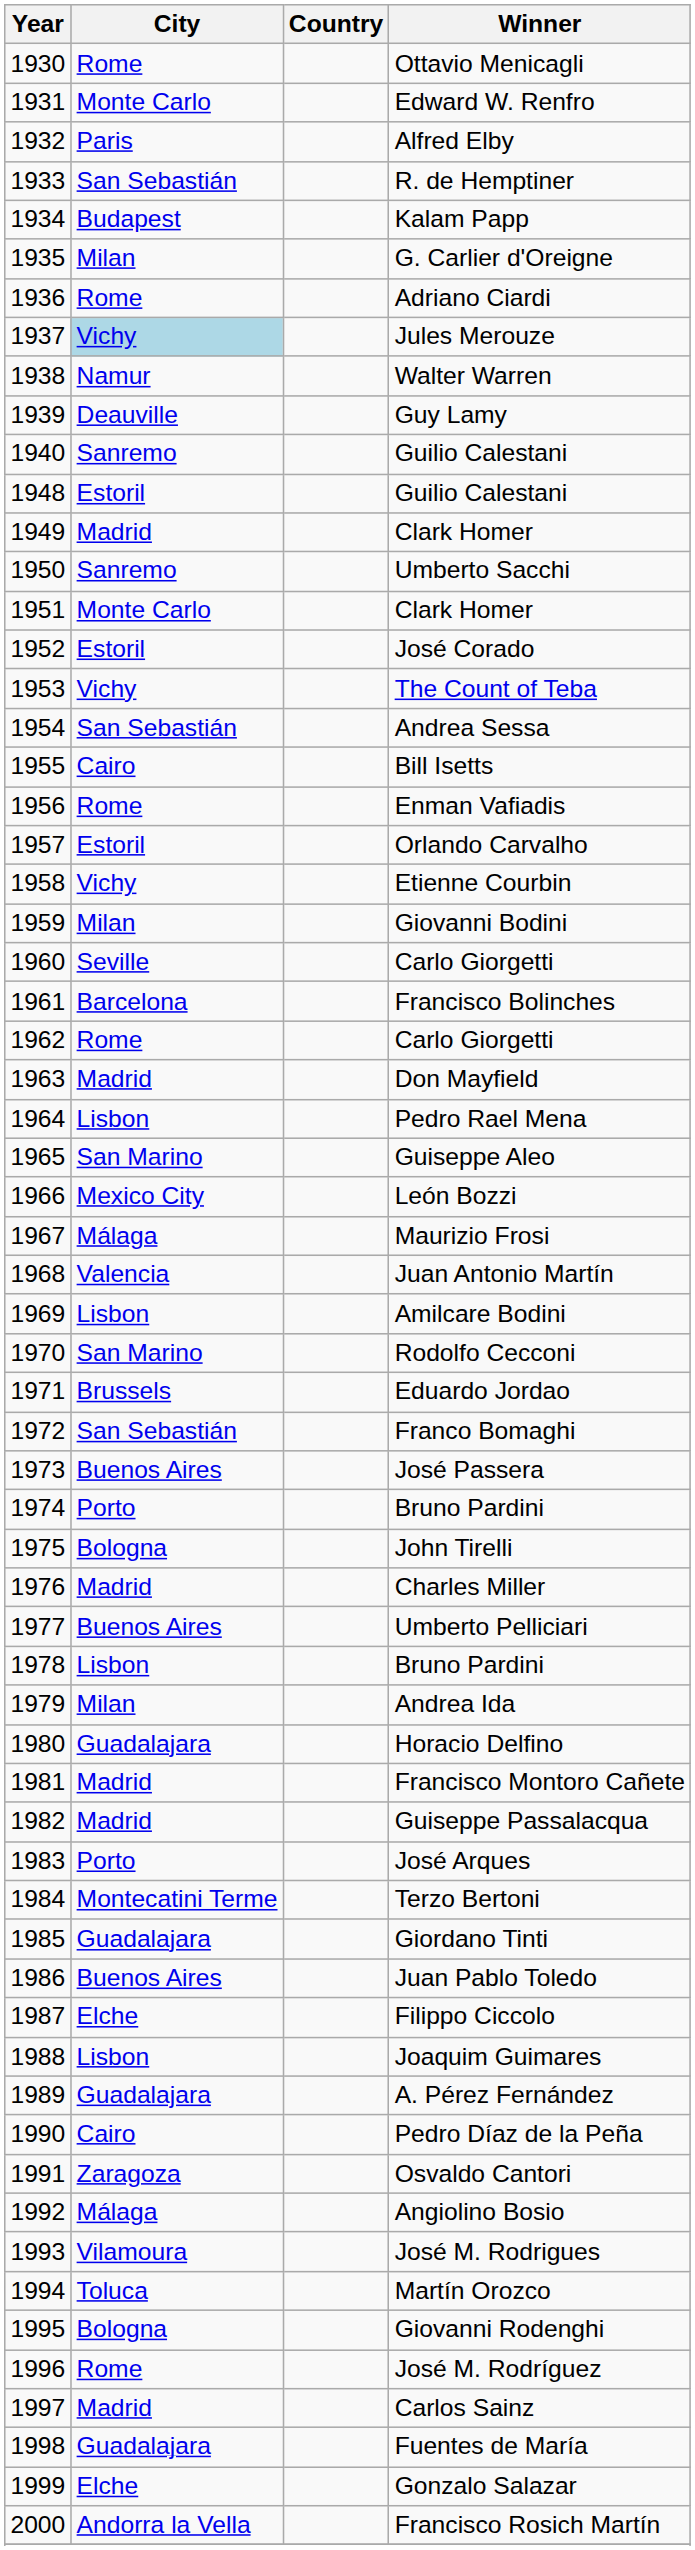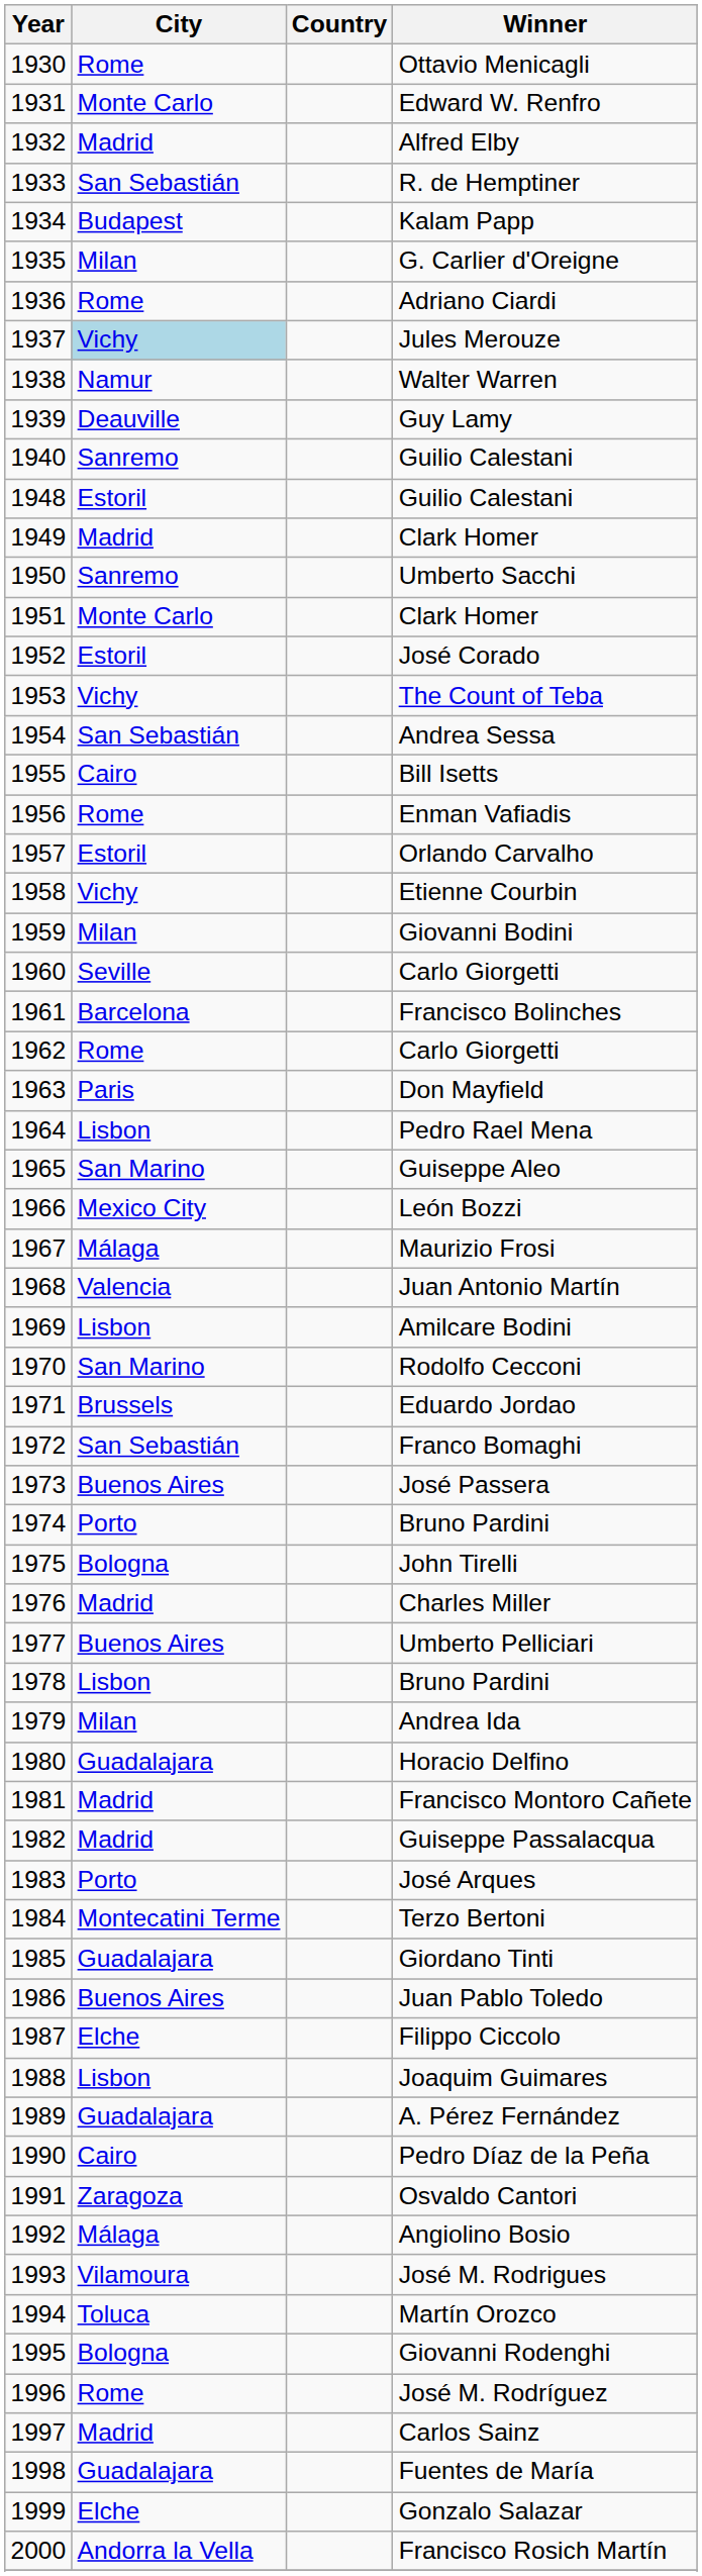 <table class="wikitable sortable">
 <tr>
 <th>Year</th>
 <th>City</th>
 <th>Country</th>
 <th>Winner</th>
 </tr>
 <tr>
 <td>1930</td>
 <td><a href='#'>Rome</a></td>
 <td></td>
 <td>Ottavio Menicagli</td>
 </tr>
 <tr>
 <td>1931</td>
 <td><a href='#'>Monte Carlo</a></td>
 <td></td>
 <td>Edward W. Renfro</td>
 </tr>
 <tr>
 <td>1932</td>
-<td><a href='#'>Paris</a></td>
+<td><a href='#'>Madrid</a></td>
 <td></td>
 <td>Alfred Elby</td>
 </tr>
 <tr>
 <td>1933</td>
 <td><a href='#'>San Sebastián</a></td>
 <td></td>
 <td>R. de Hemptiner</td>
 </tr>
 <tr>
 <td>1934</td>
 <td><a href='#'>Budapest</a></td>
 <td></td>
 <td>Kalam Papp</td>
 </tr>
 <tr>
 <td>1935</td>
 <td><a href='#'>Milan</a></td>
 <td></td>
 <td>G. Carlier d'Oreigne</td>
 </tr>
 <tr>
 <td>1936</td>
 <td><a href='#'>Rome</a></td>
 <td></td>
 <td>Adriano Ciardi</td>
 </tr>
 <tr>
 <td>1937</td>
 <td style="background: lightblue;"><a href='#'>Vichy</a></td>
 <td></td>
 <td>Jules Merouze</td>
 </tr>
 <tr>
 <td>1938</td>
 <td><a href='#'>Namur</a></td>
 <td></td>
 <td>Walter Warren</td>
 </tr>
 <tr>
 <td>1939</td>
 <td><a href='#'>Deauville</a></td>
 <td></td>
 <td>Guy Lamy</td>
 </tr>
 <tr>
 <td>1940</td>
 <td><a href='#'>Sanremo</a></td>
 <td></td>
 <td>Guilio Calestani</td>
 </tr>
 <tr>
 <td>1948</td>
 <td><a href='#'>Estoril</a></td>
 <td></td>
 <td>Guilio  Calestani</td>
 </tr>
 <tr>
 <td>1949</td>
 <td><a href='#'>Madrid</a></td>
 <td></td>
 <td>Clark Homer</td>
 </tr>
 <tr>
 <td>1950</td>
 <td><a href='#'>Sanremo</a></td>
 <td></td>
 <td>Umberto Sacchi</td>
 </tr>
 <tr>
 <td>1951</td>
 <td><a href='#'>Monte Carlo</a></td>
 <td></td>
 <td>Clark Homer</td>
 </tr>
 <tr>
 <td>1952</td>
 <td><a href='#'>Estoril</a></td>
 <td></td>
 <td>José Corado</td>
 </tr>
 <tr>
 <td>1953</td>
 <td><a href='#'>Vichy</a></td>
 <td></td>
 <td><a href='#'>The Count of Teba</a></td>
 </tr>
 <tr>
 <td>1954</td>
 <td><a href='#'>San Sebastián</a></td>
 <td></td>
 <td>Andrea Sessa</td>
 </tr>
 <tr>
 <td>1955</td>
 <td><a href='#'>Cairo</a></td>
 <td></td>
 <td>Bill Isetts</td>
 </tr>
 <tr>
 <td>1956</td>
 <td><a href='#'>Rome</a></td>
 <td></td>
 <td>Enman Vafiadis</td>
 </tr>
 <tr>
 <td>1957</td>
 <td><a href='#'>Estoril</a></td>
 <td></td>
 <td>Orlando Carvalho</td>
 </tr>
 <tr>
 <td>1958</td>
 <td><a href='#'>Vichy</a></td>
 <td></td>
 <td>Etienne Courbin</td>
 </tr>
 <tr>
 <td>1959</td>
 <td><a href='#'>Milan</a></td>
 <td></td>
 <td>Giovanni Bodini</td>
 </tr>
 <tr>
 <td>1960</td>
 <td><a href='#'>Seville</a></td>
 <td></td>
 <td>Carlo Giorgetti</td>
 </tr>
 <tr>
 <td>1961</td>
 <td><a href='#'>Barcelona</a></td>
 <td></td>
 <td>Francisco Bolinches</td>
 </tr>
 <tr>
 <td>1962</td>
 <td><a href='#'>Rome</a></td>
 <td></td>
 <td>Carlo Giorgetti</td>
 </tr>
 <tr>
 <td>1963</td>
-<td><a href='#'>Madrid</a></td>
+<td><a href='#'>Paris</a></td>
 <td></td>
 <td>Don Mayfield</td>
 </tr>
 <tr>
 <td>1964</td>
 <td><a href='#'>Lisbon</a></td>
 <td></td>
 <td>Pedro Rael Mena</td>
 </tr>
 <tr>
 <td>1965</td>
 <td><a href='#'>San Marino</a></td>
 <td></td>
 <td>Guiseppe Aleo</td>
 </tr>
 <tr>
 <td>1966</td>
 <td><a href='#'>Mexico City</a></td>
 <td></td>
 <td>León Bozzi</td>
 </tr>
 <tr>
 <td>1967</td>
 <td><a href='#'>Málaga</a></td>
 <td></td>
 <td>Maurizio Frosi</td>
 </tr>
 <tr>
 <td>1968</td>
 <td><a href='#'>Valencia</a></td>
 <td></td>
 <td>Juan Antonio Martín</td>
 </tr>
 <tr>
 <td>1969</td>
 <td><a href='#'>Lisbon</a></td>
 <td></td>
 <td>Amilcare Bodini</td>
 </tr>
 <tr>
 <td>1970</td>
 <td><a href='#'>San Marino</a></td>
 <td></td>
 <td>Rodolfo Cecconi</td>
 </tr>
 <tr>
 <td>1971</td>
 <td><a href='#'>Brussels</a></td>
 <td></td>
 <td>Eduardo Jordao</td>
 </tr>
 <tr>
 <td>1972</td>
 <td><a href='#'>San Sebastián</a></td>
 <td></td>
 <td>Franco Bomaghi</td>
 </tr>
 <tr>
 <td>1973</td>
 <td><a href='#'>Buenos Aires</a></td>
 <td></td>
 <td>José Passera</td>
 </tr>
 <tr>
 <td>1974</td>
 <td><a href='#'>Porto</a></td>
 <td></td>
 <td>Bruno Pardini</td>
 </tr>
 <tr>
 <td>1975</td>
 <td><a href='#'>Bologna</a></td>
 <td></td>
 <td>John Tirelli</td>
 </tr>
 <tr>
 <td>1976</td>
 <td><a href='#'>Madrid</a></td>
 <td></td>
 <td>Charles Miller</td>
 </tr>
 <tr>
 <td>1977</td>
 <td><a href='#'>Buenos Aires</a></td>
 <td></td>
 <td>Umberto Pelliciari</td>
 </tr>
 <tr>
 <td>1978</td>
 <td><a href='#'>Lisbon</a></td>
 <td></td>
 <td>Bruno Pardini</td>
 </tr>
 <tr>
 <td>1979</td>
 <td><a href='#'>Milan</a></td>
 <td></td>
 <td>Andrea Ida</td>
 </tr>
 <tr>
 <td>1980</td>
 <td><a href='#'>Guadalajara</a></td>
 <td></td>
 <td>Horacio Delfino</td>
 </tr>
 <tr>
 <td>1981</td>
 <td><a href='#'>Madrid</a></td>
 <td></td>
 <td>Francisco Montoro Cañete</td>
 </tr>
 <tr>
 <td>1982</td>
 <td><a href='#'>Madrid</a></td>
 <td></td>
 <td>Guiseppe Passalacqua</td>
 </tr>
 <tr>
 <td>1983</td>
 <td><a href='#'>Porto</a></td>
 <td></td>
 <td>José Arques</td>
 </tr>
 <tr>
 <td>1984</td>
 <td><a href='#'>Montecatini Terme</a></td>
 <td></td>
 <td>Terzo Bertoni</td>
 </tr>
 <tr>
 <td>1985</td>
 <td><a href='#'>Guadalajara</a></td>
 <td></td>
 <td>Giordano Tinti</td>
 </tr>
 <tr>
 <td>1986</td>
 <td><a href='#'>Buenos Aires</a></td>
 <td></td>
 <td>Juan Pablo Toledo</td>
 </tr>
 <tr>
 <td>1987</td>
 <td><a href='#'>Elche</a></td>
 <td></td>
 <td>Filippo Ciccolo</td>
 </tr>
 <tr>
 <td>1988</td>
 <td><a href='#'>Lisbon</a></td>
 <td></td>
 <td>Joaquim Guimares</td>
 </tr>
 <tr>
 <td>1989</td>
 <td><a href='#'>Guadalajara</a></td>
 <td></td>
 <td>A. Pérez Fernández</td>
 </tr>
 <tr>
 <td>1990</td>
 <td><a href='#'>Cairo</a></td>
 <td></td>
 <td>Pedro Díaz de la Peña</td>
 </tr>
 <tr>
 <td>1991</td>
 <td><a href='#'>Zaragoza</a></td>
 <td></td>
 <td>Osvaldo Cantori</td>
 </tr>
 <tr>
 <td>1992</td>
 <td><a href='#'>Málaga</a></td>
 <td></td>
 <td>Angiolino Bosio</td>
 </tr>
 <tr>
 <td>1993</td>
 <td><a href='#'>Vilamoura</a></td>
 <td></td>
 <td>José M. Rodrigues</td>
 </tr>
 <tr>
 <td>1994</td>
 <td><a href='#'>Toluca</a></td>
 <td></td>
 <td>Martín Orozco</td>
 </tr>
 <tr>
 <td>1995</td>
 <td><a href='#'>Bologna</a></td>
 <td></td>
 <td>Giovanni Rodenghi</td>
 </tr>
 <tr>
 <td>1996</td>
 <td><a href='#'>Rome</a></td>
 <td></td>
 <td>José M. Rodríguez</td>
 </tr>
 <tr>
 <td>1997</td>
 <td><a href='#'>Madrid</a></td>
 <td></td>
 <td>Carlos Sainz</td>
 </tr>
 <tr>
 <td>1998</td>
 <td><a href='#'>Guadalajara</a></td>
 <td></td>
 <td>Fuentes de María</td>
 </tr>
 <tr>
 <td>1999</td>
 <td><a href='#'>Elche</a></td>
 <td></td>
 <td>Gonzalo Salazar</td>
 </tr>
 <tr>
 <td>2000</td>
 <td><a href='#'>Andorra la Vella</a></td>
 <td></td>
 <td>Francisco Rosich Martín</td>
 </tr>
 <tr>
 </tr>
 <tr class="sortbottom">
 </tr>
 <tr>
 </tr>
 </table>
